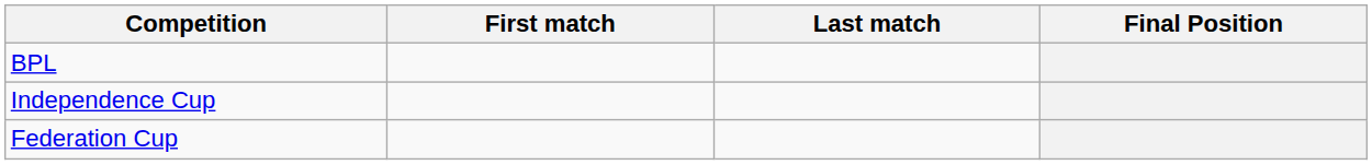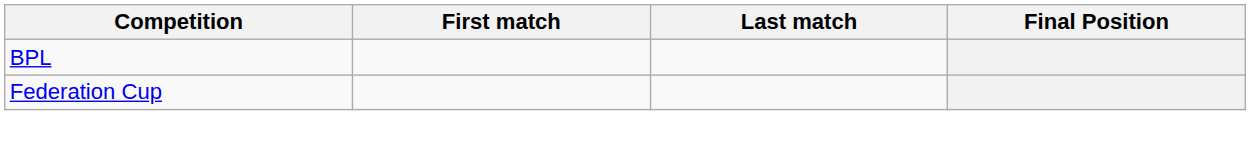 <table class="wikitable" style="text-align:center; width:900px; font-size="80%";">
 <tr>
 <th style="text-align:center; width:200px;">Competition</th>
 <th style="text-align:center; width:170px;">First match</th>
 <th style="text-align:center; width:170px;">Last match</th>
 <th style="text-align:center; width:170px;">Final Position</th>
 </tr>
 <tr>
 <td style="text-align:left;"><a href='#'>BPL</a></td>
 <td></td>
 <td></td>
 <th></th>
 </tr>
 <tr>
-<td style="text-align:left;"><a href='#'>Independence Cup</a></td>
-<td></td>
-<td></td>
-<th></th>
-</tr>
-<tr>
 <td style="text-align:left;"><a href='#'>Federation Cup</a></td>
 <td></td>
 <td></td>
 <th></th>
 </tr>
 </table>
